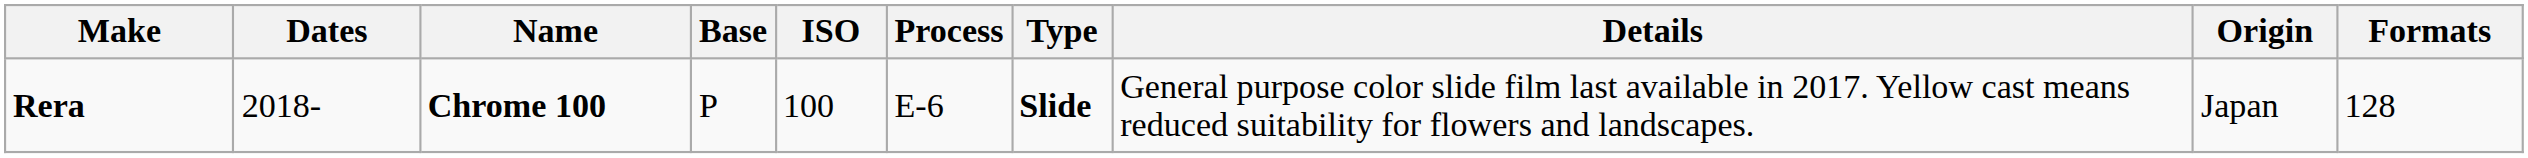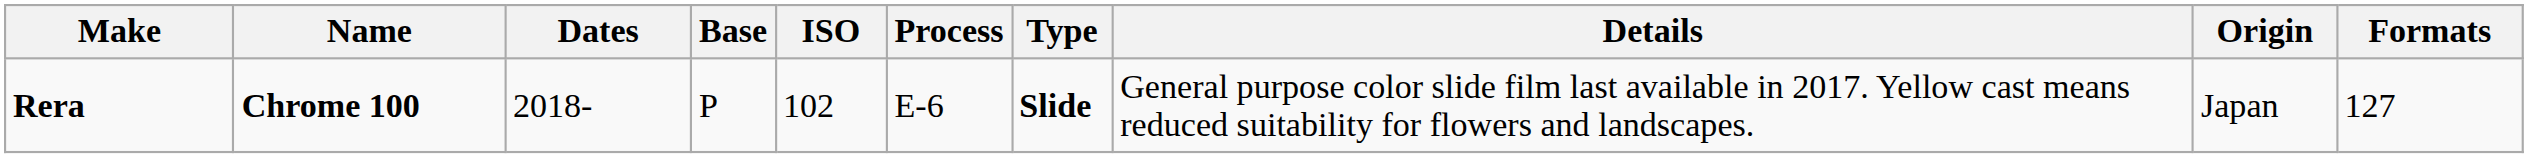 <table class="wikitable">
 <tr>
 <th scope="col" style="width: 100px;">Make</th>
+<th scope="col" style="width: 120px;">Name</th>
 <th scope="col" style="width: 80px;">Dates</th>
-<th scope="col" style="width: 120px;">Name</th>
 <th scope="col" style="width: 30px;">Base</th>
 <th scope="col" style="width: 45px;">ISO</th>
 <th scope="col" style="width: 40px;">Process</th>
 <th scope="col" style="width: 40px;">Type</th>
 <th scope="col" style="width: 500px;">Details</th>
 <th scope="col" style="width: 60px;">Origin</th>
 <th scope="col" style="width: 80px;">Formats</th>
 </tr>
 <tr>
 <td><strong>Rera</strong></td>
+<td><strong>Chrome 100</strong></td>
 <td>2018-</td>
-<td><strong>Chrome 100</strong></td>
 <td>P</td>
-<td>100</td>
+<td>102</td>
 <td>E-6</td>
 <td><strong>Slide</strong></td>
 <td>General purpose color slide film last available in 2017. Yellow cast means reduced suitability for flowers and landscapes.</td>
 <td>Japan</td>
-<td>128</td>
+<td>127</td>
 </tr>
 </table>
